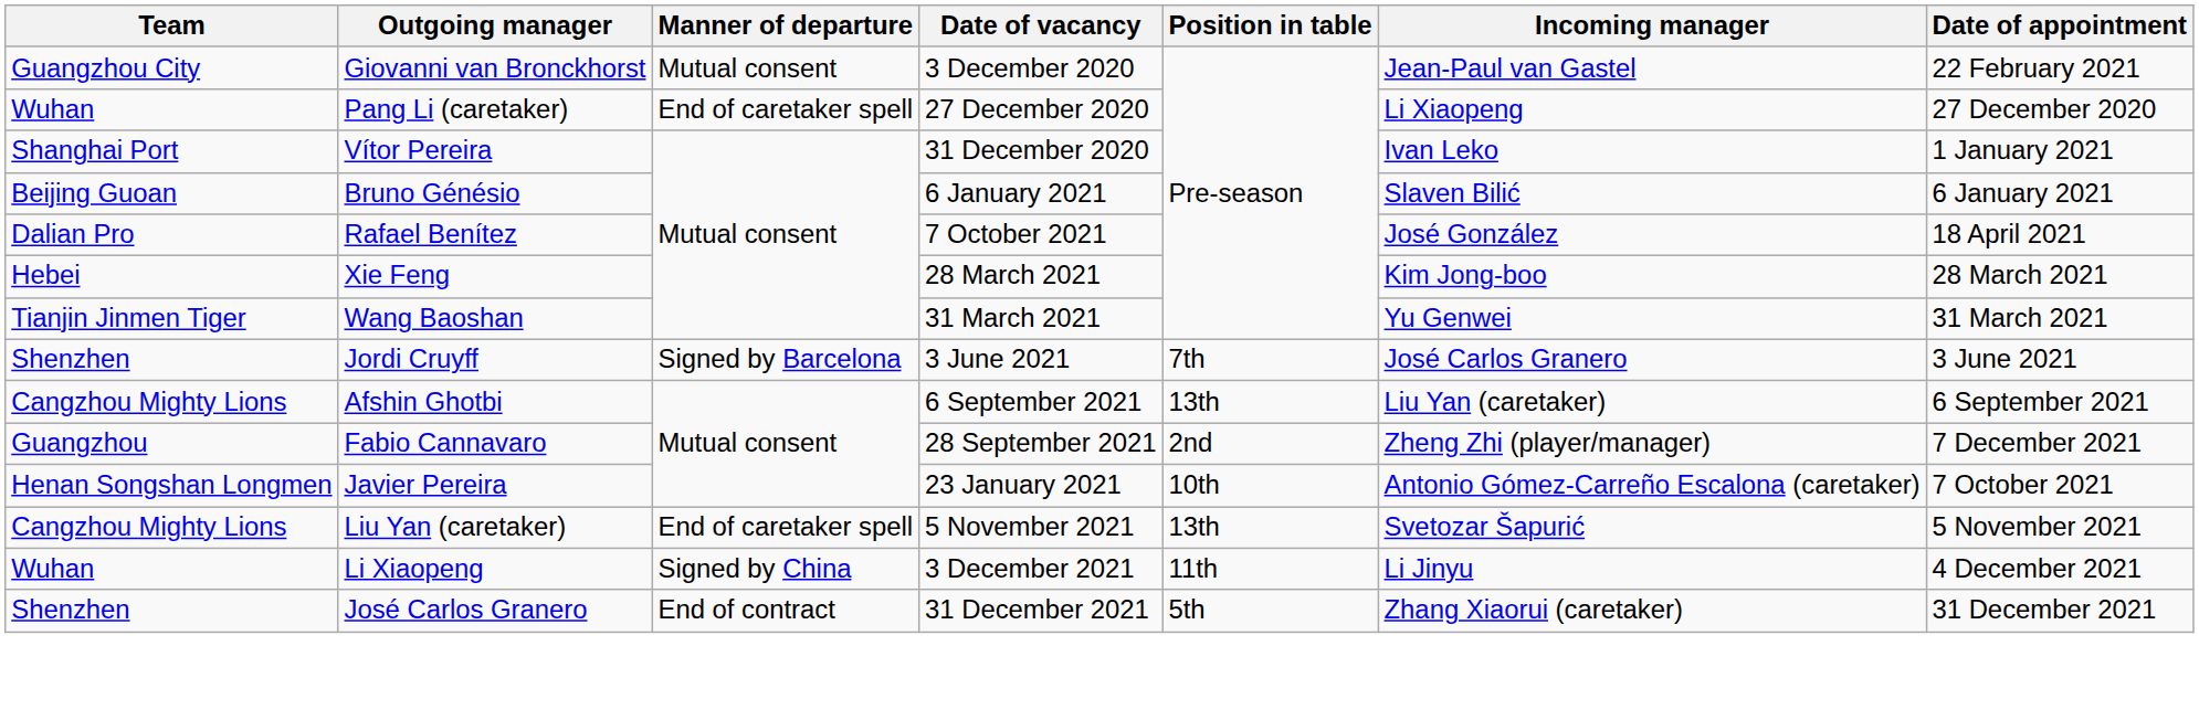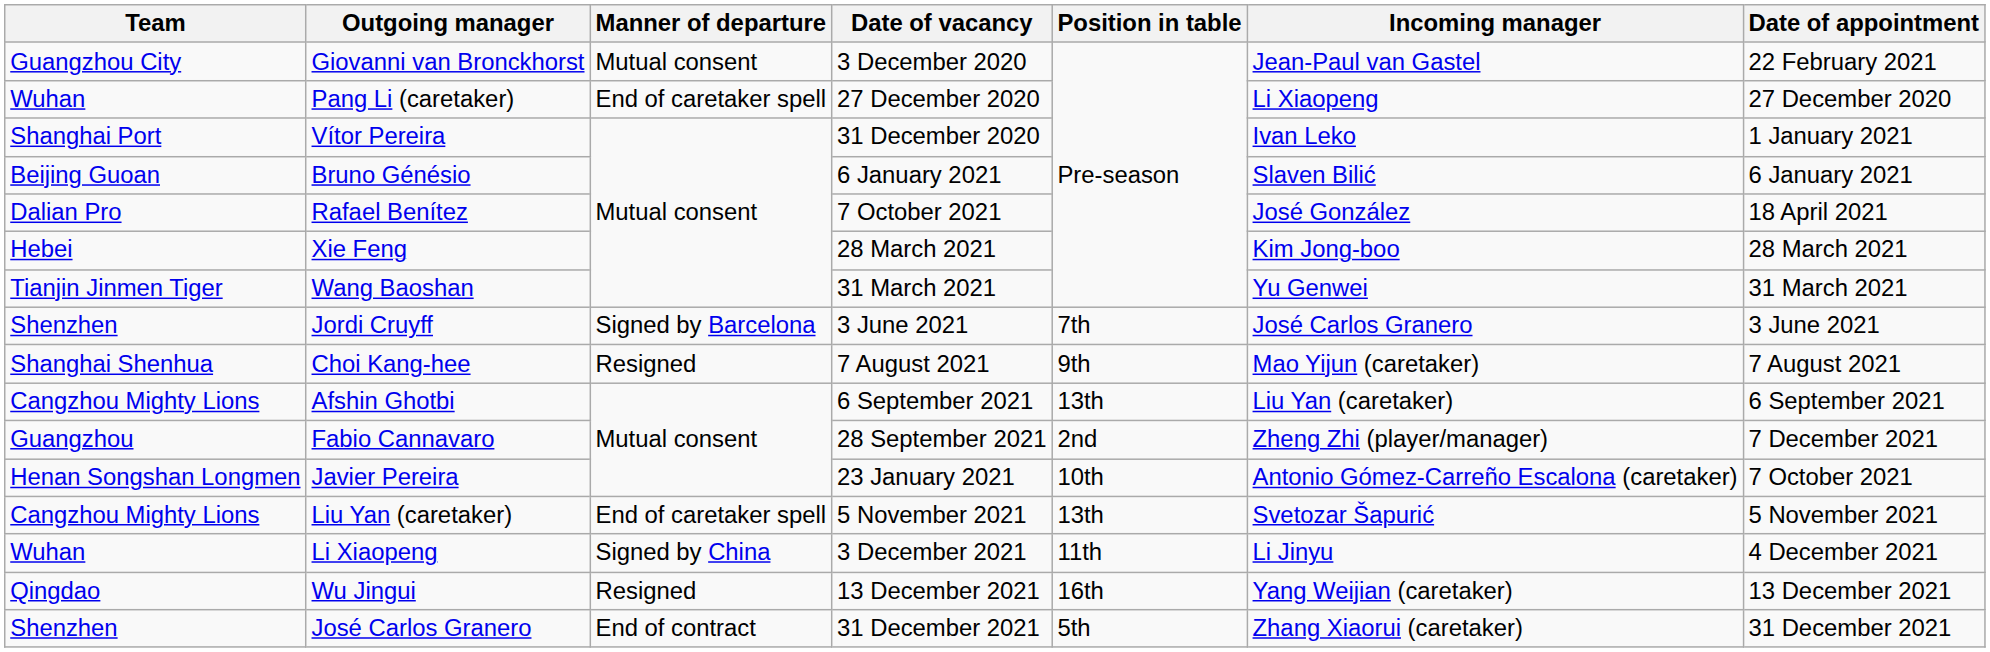 <table class="wikitable">
 <tr>
 <th>Team</th>
 <th>Outgoing manager</th>
 <th>Manner of departure</th>
 <th>Date of vacancy</th>
 <th>Position in table</th>
 <th>Incoming manager</th>
 <th>Date of appointment</th>
 </tr>
 <tr>
 <td><a href='#'>Guangzhou City</a></td>
 <td> <a href='#'>Giovanni van Bronckhorst</a></td>
 <td>Mutual consent</td>
 <td>3 December 2020</td>
 <td rowspan=7>Pre-season</td>
 <td> <a href='#'>Jean-Paul van Gastel</a></td>
 <td>22 February 2021</td>
 </tr>
 <tr>
 <td><a href='#'>Wuhan</a></td>
 <td> <a href='#'>Pang Li</a> (caretaker)</td>
 <td>End of caretaker spell</td>
 <td>27 December 2020</td>
 <td> <a href='#'>Li Xiaopeng</a></td>
 <td>27 December 2020</td>
 </tr>
 <tr>
 <td><a href='#'>Shanghai Port</a></td>
 <td> <a href='#'>Vítor Pereira</a></td>
 <td rowspan=5>Mutual consent</td>
 <td>31 December 2020</td>
 <td> <a href='#'>Ivan Leko</a></td>
 <td>1 January 2021</td>
 </tr>
 <tr>
 <td><a href='#'>Beijing Guoan</a></td>
 <td> <a href='#'>Bruno Génésio</a></td>
 <td>6 January 2021</td>
 <td> <a href='#'>Slaven Bilić</a></td>
 <td>6 January 2021</td>
 </tr>
 <tr>
 <td><a href='#'>Dalian Pro</a></td>
 <td> <a href='#'>Rafael Benítez</a></td>
 <td>7 October 2021</td>
 <td> <a href='#'>José González</a></td>
 <td>18 April 2021</td>
 </tr>
 <tr>
 <td><a href='#'>Hebei</a></td>
 <td> <a href='#'>Xie Feng</a></td>
 <td>28 March 2021</td>
 <td> <a href='#'>Kim Jong-boo</a></td>
 <td>28 March 2021</td>
 </tr>
 <tr>
 <td><a href='#'>Tianjin Jinmen Tiger</a></td>
 <td> <a href='#'>Wang Baoshan</a></td>
 <td>31 March 2021</td>
 <td> <a href='#'>Yu Genwei</a></td>
 <td>31 March 2021</td>
 </tr>
 <tr>
 <td><a href='#'>Shenzhen</a></td>
 <td> <a href='#'>Jordi Cruyff</a></td>
 <td>Signed by <a href='#'>Barcelona</a></td>
 <td>3 June 2021</td>
 <td>7th</td>
 <td> <a href='#'>José Carlos Granero</a></td>
 <td>3 June 2021</td>
 </tr>
 <tr>
+<td><a href='#'>Shanghai Shenhua</a></td>
+<td> <a href='#'>Choi Kang-hee</a></td>
+<td>Resigned</td>
+<td>7 August 2021</td>
+<td>9th</td>
+<td> <a href='#'>Mao Yijun</a> (caretaker)</td>
+<td>7 August 2021</td>
+</tr>
+<tr>
 <td><a href='#'>Cangzhou Mighty Lions</a></td>
 <td> <a href='#'>Afshin Ghotbi</a></td>
 <td rowspan=3>Mutual consent</td>
 <td>6 September 2021</td>
 <td>13th</td>
 <td> <a href='#'>Liu Yan</a> (caretaker)</td>
 <td>6 September 2021</td>
 </tr>
 <tr>
 <td><a href='#'>Guangzhou</a></td>
 <td> <a href='#'>Fabio Cannavaro</a></td>
 <td>28 September 2021</td>
 <td>2nd</td>
 <td> <a href='#'>Zheng Zhi</a> (player/manager)</td>
 <td>7 December 2021</td>
 </tr>
 <tr>
 <td><a href='#'>Henan Songshan Longmen</a></td>
 <td> <a href='#'>Javier Pereira</a></td>
 <td>23 January 2021</td>
 <td>10th</td>
 <td> <a href='#'>Antonio Gómez-Carreño Escalona</a> (caretaker)</td>
 <td>7 October 2021</td>
 </tr>
 <tr>
 <td><a href='#'>Cangzhou Mighty Lions</a></td>
 <td> <a href='#'>Liu Yan</a> (caretaker)</td>
 <td>End of caretaker spell</td>
 <td>5 November 2021</td>
 <td>13th</td>
 <td> <a href='#'>Svetozar Šapurić</a></td>
 <td>5 November 2021</td>
 </tr>
 <tr>
 <td><a href='#'>Wuhan</a></td>
 <td> <a href='#'>Li Xiaopeng</a></td>
 <td>Signed by <a href='#'>China</a></td>
 <td>3 December 2021</td>
 <td>11th</td>
 <td> <a href='#'>Li Jinyu</a></td>
 <td>4 December 2021</td>
 </tr>
 <tr>
+<td><a href='#'>Qingdao</a></td>
+<td> <a href='#'>Wu Jingui</a></td>
+<td>Resigned</td>
+<td>13 December 2021</td>
+<td>16th</td>
+<td> <a href='#'>Yang Weijian</a> (caretaker)</td>
+<td>13 December 2021</td>
+</tr>
+<tr>
 <td><a href='#'>Shenzhen</a></td>
 <td> <a href='#'>José Carlos Granero</a></td>
 <td>End of contract</td>
 <td>31 December 2021</td>
 <td>5th</td>
 <td> <a href='#'>Zhang Xiaorui</a> (caretaker)</td>
 <td>31 December 2021</td>
 </tr>
 </table>
